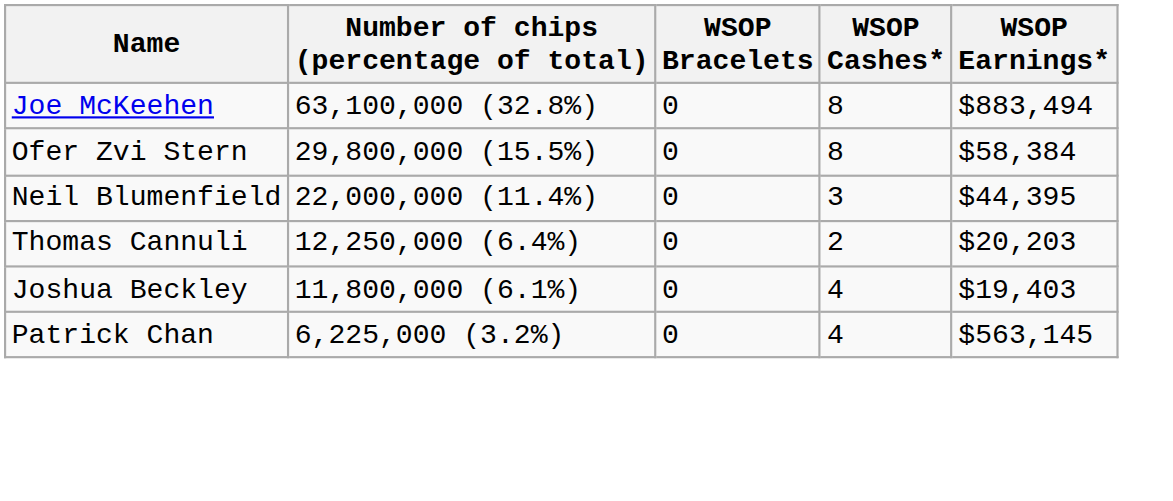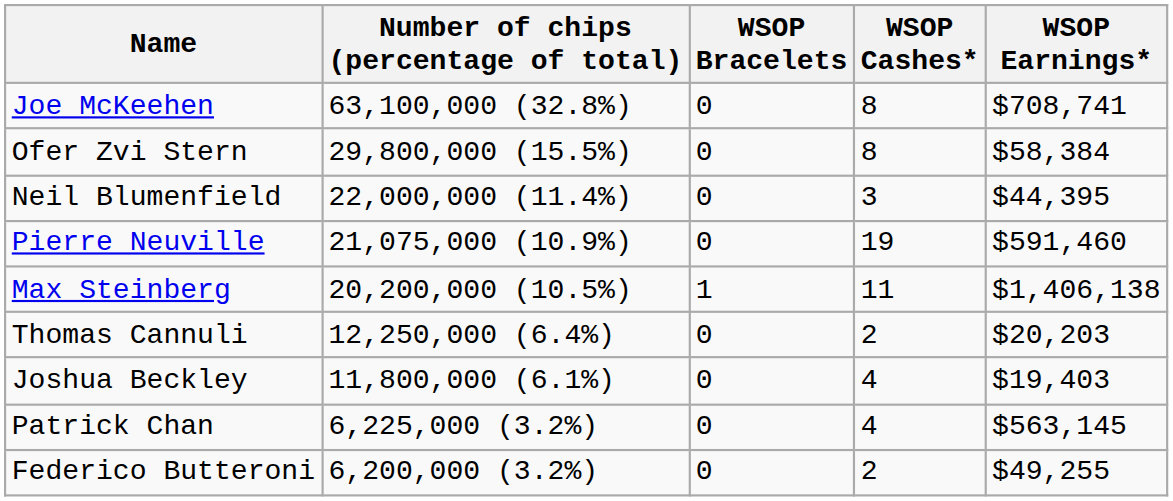 <table class="wikitable sortable">
 <tr>
 <th>Name</th>
 <th>Number of chips<br>(percentage of total)</th>
 <th>WSOP<br>Bracelets</th>
 <th>WSOP<br>Cashes*</th>
 <th>WSOP<br>Earnings*</th>
 </tr>
 <tr>
 <td> <a href='#'>Joe McKeehen</a></td>
 <td>63,100,000 (32.8%)</td>
 <td>0</td>
 <td>8</td>
-<td>$883,494</td>
+<td>$708,741</td>
 </tr>
 <tr>
 <td> Ofer Zvi Stern</td>
 <td>29,800,000 (15.5%)</td>
 <td>0</td>
 <td>8</td>
 <td>$58,384</td>
 </tr>
 <tr>
 <td> Neil Blumenfield</td>
 <td>22,000,000 (11.4%)</td>
 <td>0</td>
 <td>3</td>
 <td>$44,395</td>
+</tr>
+<tr>
+<td> <a href='#'>Pierre Neuville</a></td>
+<td>21,075,000 (10.9%)</td>
+<td>0</td>
+<td>19</td>
+<td>$591,460</td>
+</tr>
+<tr>
+<td> <a href='#'>Max Steinberg</a></td>
+<td>20,200,000 (10.5%)</td>
+<td>1</td>
+<td>11</td>
+<td>$1,406,138</td>
 </tr>
 <tr>
 <td> Thomas Cannuli</td>
 <td>12,250,000 (6.4%)</td>
 <td>0</td>
 <td>2</td>
 <td>$20,203</td>
 </tr>
 <tr>
 <td> Joshua Beckley</td>
 <td>11,800,000 (6.1%)</td>
 <td>0</td>
 <td>4</td>
 <td>$19,403</td>
 </tr>
 <tr>
 <td> Patrick Chan</td>
 <td>6,225,000 (3.2%)</td>
 <td>0</td>
 <td>4</td>
 <td>$563,145</td>
 </tr>
+<tr>
+<td> Federico Butteroni</td>
+<td>6,200,000 (3.2%)</td>
+<td>0</td>
+<td>2</td>
+<td>$49,255</td>
+</tr>
 </table>
